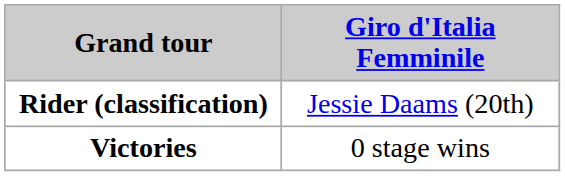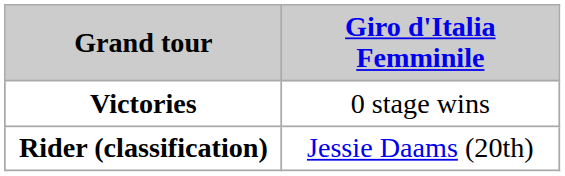 <table class="wikitable" style="background-color:#ffffff; text-align:center;">
 <tr ---->
 <th scope="row" style="background-color:#CCCCCC; text-align:center; width:150px;">Grand tour</th>
 <th scope="col" style="background-color:#CCCCCC; width:150px;"><a href='#'>Giro d'Italia Femminile</a></th>
 </tr>
 <tr>
+<th scope="row" style="background-color:#ffffff; text-align:center;">Victories</th>
+<td>0 stage wins</td>
+</tr>
+<tr>
 <th scope="row" style="background-color:#ffffff; text-align:center;">Rider (classification)</th>
 <td><a href='#'>Jessie Daams</a> (20th)</td>
 </tr>
-<tr>
-<th scope="row" style="background-color:#ffffff; text-align:center;">Victories</th>
-<td>0 stage wins</td>
-</tr>
 </table>
